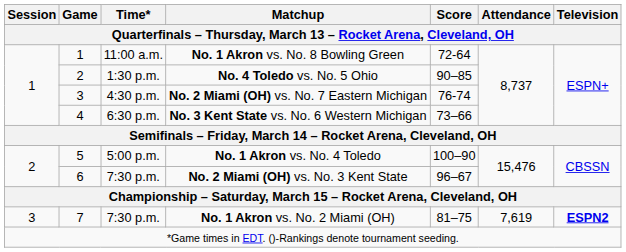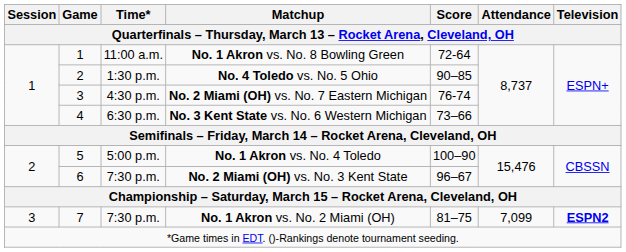 <table class="wikitable" style="font-size:95%;text-align:center">
 <tr>
 <th>Session</th>
 <th>Game</th>
 <th>Time*</th>
 <th>Matchup</th>
 <th>Score</th>
 <th>Attendance</th>
 <th>Television</th>
 </tr>
 <tr>
 <th colspan="8">Quarterfinals – Thursday, March 13 – <a href='#'>Rocket Arena</a>, <a href='#'>Cleveland, OH</a></th>
 </tr>
 <tr>
 <td rowspan=4>1</td>
 <td>1</td>
 <td>11:00 a.m.</td>
 <td><strong>No. 1 Akron</strong> vs. No. 8 Bowling Green</td>
 <td>72-64</td>
 <td rowspan=4>8,737</td>
 <td rowspan=4><a href='#'>ESPN+</a></td>
 </tr>
 <tr>
 <td>2</td>
 <td>1:30 p.m.</td>
 <td><strong>No. 4 Toledo</strong> vs. No. 5 Ohio</td>
 <td>90–85</td>
 </tr>
 <tr>
 <td>3</td>
 <td>4:30 p.m.</td>
 <td><strong>No. 2 Miami (OH)</strong> vs. No. 7 Eastern Michigan</td>
 <td>76-74</td>
 </tr>
 <tr>
 <td>4</td>
 <td>6:30 p.m.</td>
 <td><strong>No. 3 Kent State</strong> vs. No. 6 Western Michigan</td>
 <td>73–66</td>
 </tr>
 <tr>
 <th colspan="8">Semifinals – Friday, March 14 – Rocket Arena, Cleveland, OH</th>
 </tr>
 <tr>
 <td rowspan=2>2</td>
 <td>5</td>
 <td>5:00 p.m.</td>
 <td><strong>No. 1 Akron</strong> vs. No. 4 Toledo</td>
 <td>100–90</td>
 <td rowspan=2>15,476</td>
 <td rowspan=2><a href='#'>CBSSN</a></td>
 </tr>
 <tr>
 <td>6</td>
 <td>7:30 p.m.</td>
 <td><strong>No. 2 Miami (OH)</strong> vs. No. 3 Kent State</td>
 <td>96–67</td>
 </tr>
 <tr>
 <th colspan="8">Championship – Saturday, March 15 – Rocket Arena, Cleveland, OH</th>
 </tr>
 <tr>
 <td>3</td>
 <td>7</td>
 <td>7:30 p.m.</td>
 <td><strong>No. 1 Akron</strong> vs. No. 2 Miami (OH)</td>
 <td>81–75</td>
-<td>7,619</td>
+<td>7,099</td>
 <td><strong><a href='#'>ESPN2</a></strong></td>
 </tr>
 <tr>
 <td colspan="7"><small>*Game times in <a href='#'>EDT</a>. ()-Rankings denote tournament seeding.</small></td>
 </tr>
 </table>
